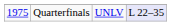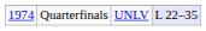 <table class="wikitable">
 <tr>
 </tr>
 <tr align="center">
-<td><a href='#'>1975</a></td>
+<td><a href='#'>1974</a></td>
 <td>Quarterfinals</td>
 <td><a href='#'>UNLV</a></td>
 <td style="background: lavender;">L 22–35</td>
 </tr>
 </table>
